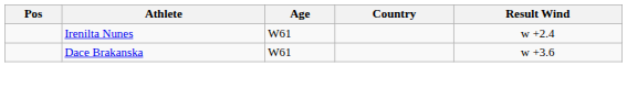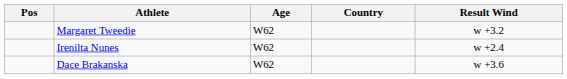 <table class="wikitable"  style="text-align:center; width:65%;">
 <tr>
 <th>Pos</th>
 <th>Athlete</th>
 <th>Age</th>
 <th>Country</th>
 <th>Result Wind</th>
 </tr>
 <tr>
 <td align=center></td>
+<td align=left><a href='#'>Margaret Tweedie</a></td>
+<td align=left>W62</td>
+<td align=left></td>
+<td>w +3.2</td>
+</tr>
+<tr>
+<td align=center></td>
 <td align=left><a href='#'>Irenilta Nunes</a></td>
-<td align=left>W61</td>
+<td align=left>W62</td>
 <td align=left></td>
 <td>w +2.4</td>
 </tr>
 <tr>
 <td align=center></td>
 <td align=left><a href='#'>Dace Brakanska</a></td>
-<td align=left>W61</td>
+<td align=left>W62</td>
 <td align=left></td>
 <td>w +3.6</td>
 </tr>
 </table>
